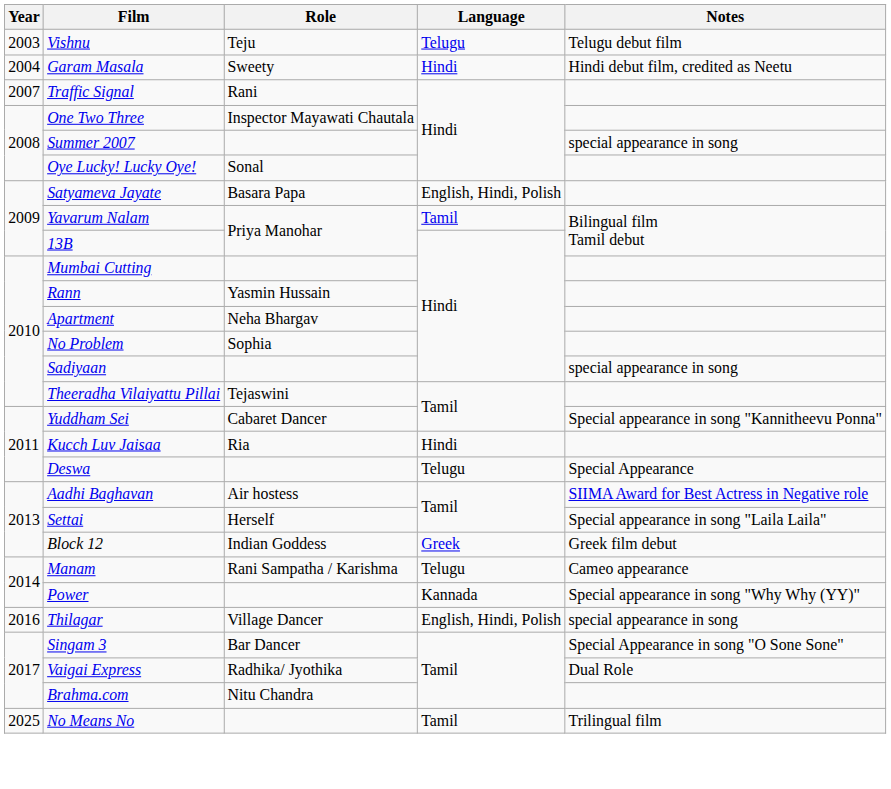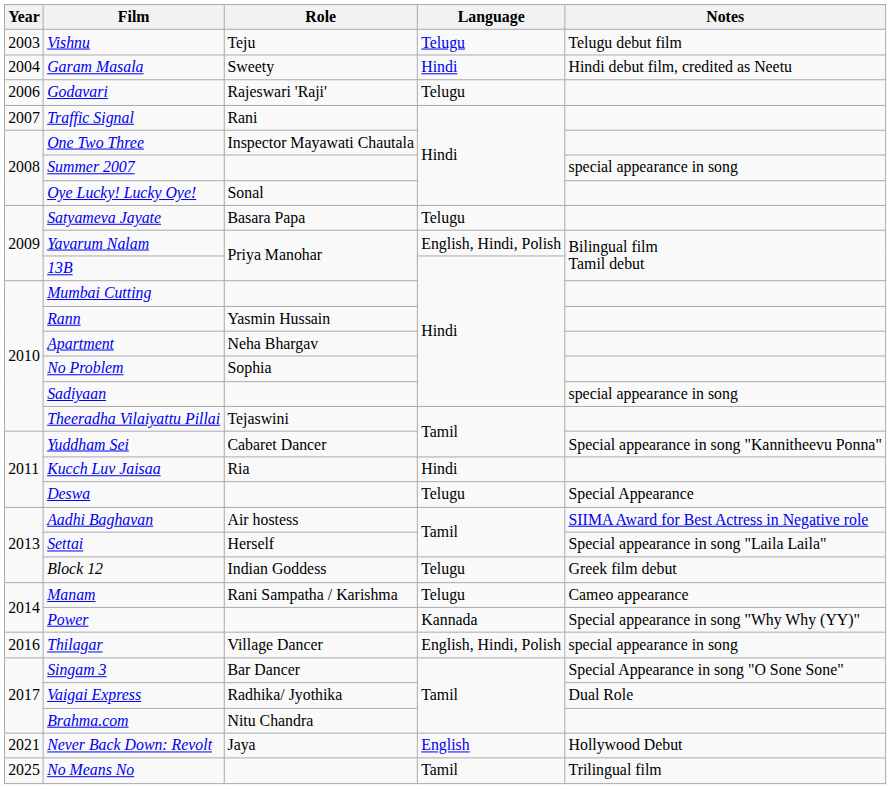 <table class="wikitable sortable">
 <tr style="background:#ccc; text-align:center;">
 <th>Year</th>
 <th>Film</th>
 <th>Role</th>
 <th>Language</th>
 <th class = "unsortable">Notes</th>
 </tr>
 <tr>
 <td>2003</td>
 <td><em><a href='#'>Vishnu</a></em></td>
 <td>Teju</td>
 <td><a href='#'>Telugu</a></td>
 <td>Telugu debut film</td>
 </tr>
 <tr>
 <td>2004</td>
 <td><em><a href='#'>Garam Masala</a></em></td>
 <td>Sweety</td>
 <td><a href='#'>Hindi</a></td>
 <td>Hindi debut film, credited as Neetu</td>
+</tr>
+<tr>
+<td>2006</td>
+<td><em><a href='#'>Godavari</a></em></td>
+<td>Rajeswari 'Raji'</td>
+<td>Telugu</td>
+<td></td>
 </tr>
 <tr>
 <td>2007</td>
 <td><em><a href='#'>Traffic Signal</a></em></td>
 <td>Rani</td>
 <td rowspan="4">Hindi</td>
 <td></td>
 </tr>
 <tr>
 <td rowspan="3">2008</td>
 <td><em><a href='#'>One Two Three</a></em></td>
 <td>Inspector Mayawati Chautala</td>
 <td></td>
 </tr>
 <tr>
 <td><em><a href='#'>Summer 2007</a></em></td>
 <td></td>
 <td>special appearance in song</td>
 </tr>
 <tr>
 <td><em><a href='#'>Oye Lucky! Lucky Oye!</a></em></td>
 <td>Sonal</td>
 <td></td>
 </tr>
 <tr>
 <td rowspan="3">2009</td>
 <td><em><a href='#'>Satyameva Jayate</a></em></td>
 <td>Basara Papa</td>
-<td>English, Hindi, Polish</td>
+<td>Telugu</td>
 <td></td>
 </tr>
 <tr>
 <td><em><a href='#'>Yavarum Nalam</a></em></td>
 <td rowspan="2">Priya Manohar</td>
-<td><a href='#'>Tamil</a></td>
+<td>English, Hindi, Polish</td>
 <td rowspan="2">Bilingual film<br>Tamil debut</td>
 </tr>
 <tr>
 <td><em><a href='#'>13B</a></em></td>
 <td rowspan="6">Hindi</td>
 </tr>
 <tr>
 <td rowspan="6">2010</td>
 <td><em><a href='#'>Mumbai Cutting</a></em></td>
 <td></td>
 <td></td>
 </tr>
 <tr>
 <td><em><a href='#'>Rann</a></em></td>
 <td>Yasmin Hussain</td>
 <td></td>
 </tr>
 <tr>
 <td><em><a href='#'>Apartment</a></em></td>
 <td>Neha Bhargav</td>
 <td></td>
 </tr>
 <tr>
 <td><em><a href='#'>No Problem</a></em></td>
 <td>Sophia</td>
 <td></td>
 </tr>
 <tr>
 <td><em><a href='#'>Sadiyaan</a></em></td>
 <td></td>
 <td>special appearance in song</td>
 </tr>
 <tr>
 <td><em><a href='#'>Theeradha Vilaiyattu Pillai</a></em></td>
 <td>Tejaswini</td>
 <td rowspan="2">Tamil</td>
 <td></td>
 </tr>
 <tr>
 <td rowspan="3">2011</td>
 <td><em><a href='#'>Yuddham Sei</a></em></td>
 <td>Cabaret Dancer</td>
 <td>Special appearance in song "Kannitheevu Ponna"</td>
 </tr>
 <tr>
 <td><em><a href='#'>Kucch Luv Jaisaa</a></em></td>
 <td>Ria</td>
 <td>Hindi</td>
 <td></td>
 </tr>
 <tr>
 <td><em><a href='#'>Deswa</a></em></td>
 <td></td>
 <td>Telugu</td>
 <td>Special Appearance</td>
 </tr>
 <tr>
 <td rowspan="3">2013</td>
 <td><em><a href='#'>Aadhi Baghavan</a></em></td>
 <td>Air hostess</td>
 <td rowspan="2">Tamil</td>
 <td><a href='#'>SIIMA Award for Best Actress in Negative role</a></td>
 </tr>
 <tr>
 <td><em><a href='#'>Settai</a></em></td>
 <td>Herself</td>
 <td>Special appearance in song "Laila Laila"</td>
 </tr>
 <tr>
 <td><em>Block 12</em></td>
 <td>Indian Goddess</td>
-<td><a href='#'>Greek</a></td>
+<td>Telugu</td>
 <td>Greek film debut</td>
 </tr>
 <tr>
 <td rowspan="2">2014</td>
 <td><em><a href='#'>Manam</a></em></td>
 <td>Rani Sampatha / Karishma</td>
 <td>Telugu</td>
 <td>Cameo appearance</td>
 </tr>
 <tr>
 <td><em><a href='#'>Power</a></em></td>
 <td></td>
 <td>Kannada</td>
 <td>Special appearance in song "Why Why (YY)"</td>
 </tr>
 <tr>
 <td>2016</td>
 <td><em><a href='#'>Thilagar</a></em></td>
 <td>Village Dancer</td>
 <td>English, Hindi, Polish</td>
 <td>special appearance in song</td>
 </tr>
 <tr>
 <td rowspan="3">2017</td>
 <td><em><a href='#'>Singam 3</a></em></td>
 <td>Bar Dancer</td>
 <td rowspan="3">Tamil</td>
 <td>Special Appearance in song "O Sone Sone"</td>
 </tr>
 <tr>
 <td><em><a href='#'>Vaigai Express</a></em></td>
 <td>Radhika/ Jyothika</td>
 <td>Dual Role</td>
 </tr>
 <tr>
 <td><em><a href='#'>Brahma.com</a></em></td>
 <td>Nitu Chandra</td>
 <td></td>
 </tr>
 <tr>
+<td>2021</td>
+<td><em><a href='#'>Never Back Down: Revolt</a></em></td>
+<td>Jaya</td>
+<td><a href='#'>English</a></td>
+<td>Hollywood Debut</td>
+</tr>
+<tr>
 <td>2025</td>
 <td><em><a href='#'>No Means No</a></em></td>
 <td></td>
 <td>Tamil</td>
 <td>Trilingual film</td>
 </tr>
 </table>
